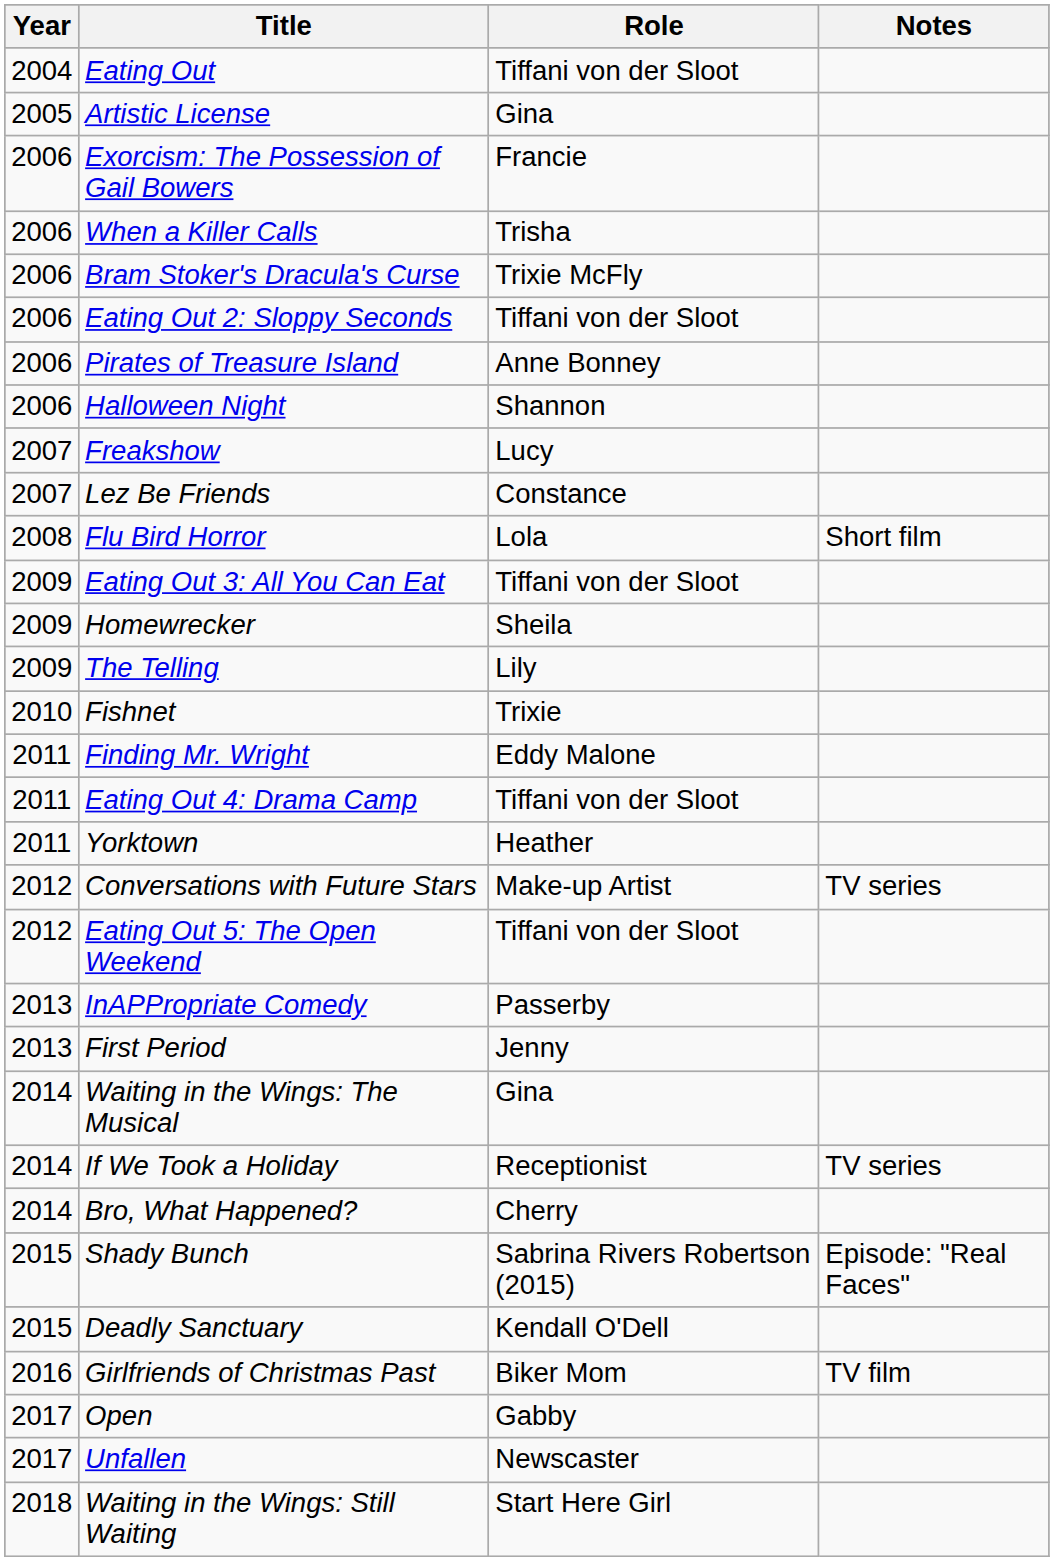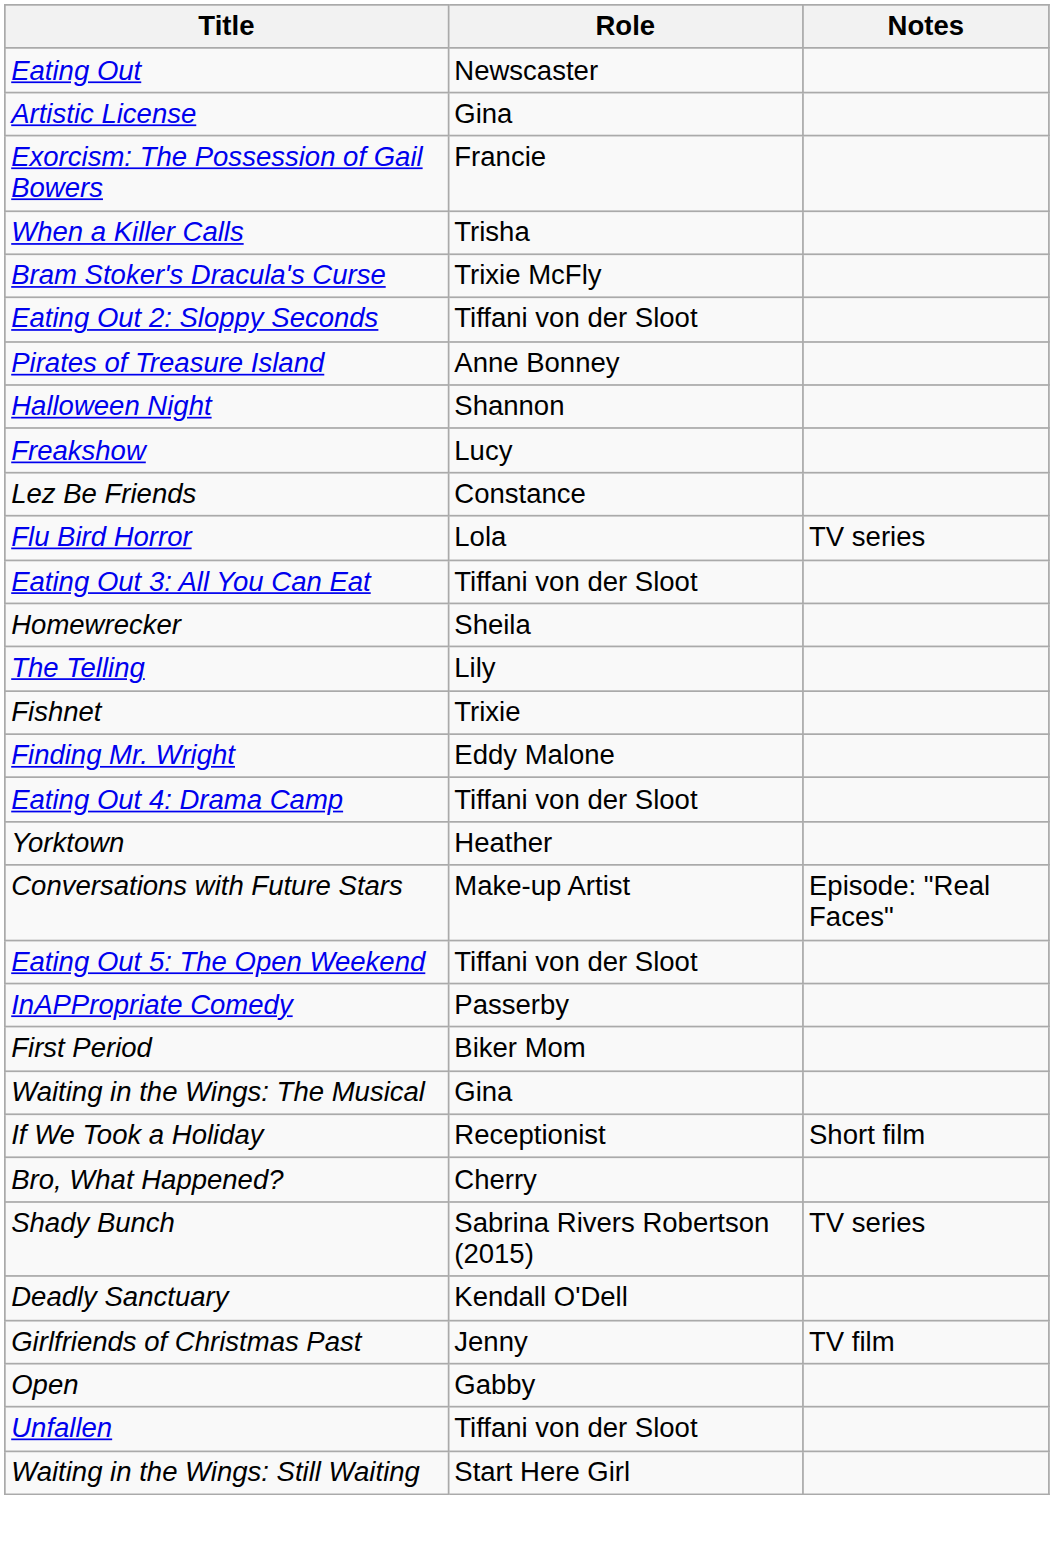 <table class="wikitable sortable">
 <tr>
-<th>Year</th>
 <th>Title</th>
 <th>Role</th>
 <th>Notes</th>
 </tr>
 <tr valign="top">
-<td align="center">2004</td>
 <td><em><a href='#'>Eating Out</a></em></td>
-<td>Tiffani von der Sloot</td>
+<td>Newscaster</td>
 <td></td>
 </tr>
 <tr valign="top">
-<td align="center">2005</td>
 <td><em><a href='#'>Artistic License</a></em></td>
 <td>Gina</td>
 <td></td>
 </tr>
 <tr valign="top">
-<td align="center">2006</td>
 <td><em><a href='#'>Exorcism: The Possession of Gail Bowers</a></em></td>
 <td>Francie</td>
 <td></td>
 </tr>
 <tr valign="top">
-<td align="center">2006</td>
 <td><em><a href='#'>When a Killer Calls</a></em></td>
 <td>Trisha</td>
 <td></td>
 </tr>
 <tr valign="top">
-<td align="center">2006</td>
 <td><em><a href='#'>Bram Stoker's Dracula's Curse</a></em></td>
 <td>Trixie McFly</td>
 <td></td>
 </tr>
 <tr valign="top">
-<td align="center">2006</td>
 <td><em><a href='#'>Eating Out 2: Sloppy Seconds</a></em></td>
 <td>Tiffani von der Sloot</td>
 <td></td>
 </tr>
 <tr valign="top">
-<td align="center">2006</td>
 <td><em><a href='#'>Pirates of Treasure Island</a></em></td>
 <td>Anne Bonney</td>
 <td></td>
 </tr>
 <tr valign="top">
-<td align="center">2006</td>
 <td><em><a href='#'>Halloween Night</a></em></td>
 <td>Shannon</td>
 <td></td>
 </tr>
 <tr valign="top">
-<td align="center">2007</td>
 <td><em><a href='#'>Freakshow</a></em></td>
 <td>Lucy</td>
 <td></td>
 </tr>
 <tr valign="top">
-<td align="center">2007</td>
 <td><em>Lez Be Friends</em></td>
 <td>Constance</td>
 <td></td>
 </tr>
 <tr valign="top">
-<td align="center">2008</td>
 <td><em><a href='#'>Flu Bird Horror</a></em></td>
 <td>Lola</td>
-<td>Short film</td>
+<td>TV series</td>
 </tr>
 <tr valign="top">
-<td align="center">2009</td>
 <td><em><a href='#'>Eating Out 3: All You Can Eat</a></em></td>
 <td>Tiffani von der Sloot</td>
 <td></td>
 </tr>
 <tr valign="top">
-<td align="center">2009</td>
 <td><em>Homewrecker</em></td>
 <td>Sheila</td>
 <td></td>
 </tr>
 <tr valign="top">
-<td align="center">2009</td>
 <td><em><a href='#'>The Telling</a></em></td>
 <td>Lily</td>
 <td></td>
 </tr>
 <tr valign="top">
-<td align="center">2010</td>
 <td><em>Fishnet</em></td>
 <td>Trixie</td>
 <td></td>
 </tr>
 <tr valign="top">
-<td align="center">2011</td>
 <td><em><a href='#'>Finding Mr. Wright</a></em></td>
 <td>Eddy Malone</td>
 <td></td>
 </tr>
 <tr valign="top">
-<td align="center">2011</td>
 <td><em><a href='#'>Eating Out 4: Drama Camp</a></em></td>
 <td>Tiffani von der Sloot</td>
 <td></td>
 </tr>
 <tr valign="top">
-<td align="center">2011</td>
 <td><em>Yorktown</em></td>
 <td>Heather</td>
 <td></td>
 </tr>
 <tr valign="top">
-<td align="center">2012</td>
 <td><em>Conversations with Future Stars</em></td>
 <td>Make-up Artist</td>
-<td>TV series</td>
+<td>Episode: "Real Faces"</td>
 </tr>
 <tr valign="top">
-<td align="center">2012</td>
 <td><em><a href='#'>Eating Out 5: The Open Weekend</a></em></td>
 <td>Tiffani von der Sloot</td>
 <td></td>
 </tr>
 <tr valign="top">
-<td align="center">2013</td>
 <td><em><a href='#'>InAPPropriate Comedy</a></em></td>
 <td>Passerby</td>
 <td></td>
 </tr>
 <tr valign="top">
-<td align="center">2013</td>
 <td><em>First Period</em></td>
-<td>Jenny</td>
+<td>Biker Mom</td>
 <td></td>
 </tr>
 <tr valign="top">
-<td align="center">2014</td>
 <td><em>Waiting in the Wings: The Musical</em></td>
 <td>Gina</td>
 <td></td>
 </tr>
 <tr valign="top">
-<td align="center">2014</td>
 <td><em>If We Took a Holiday</em></td>
 <td>Receptionist</td>
-<td>TV series</td>
+<td>Short film</td>
 </tr>
 <tr valign="top">
-<td align="center">2014</td>
 <td><em>Bro, What Happened?</em></td>
 <td>Cherry</td>
 <td></td>
 </tr>
 <tr valign="top">
-<td align="center">2015</td>
 <td><em>Shady Bunch</em></td>
 <td>Sabrina Rivers Robertson (2015)</td>
-<td>Episode: "Real Faces"</td>
+<td>TV series</td>
 </tr>
 <tr valign="top">
-<td align="center">2015</td>
 <td><em>Deadly Sanctuary</em></td>
 <td>Kendall O'Dell</td>
 <td></td>
 </tr>
 <tr valign="top">
-<td align="center">2016</td>
 <td><em>Girlfriends of Christmas Past</em></td>
-<td>Biker Mom</td>
+<td>Jenny</td>
 <td>TV film</td>
 </tr>
 <tr valign="top">
-<td align="center">2017</td>
 <td><em>Open</em></td>
 <td>Gabby</td>
 <td></td>
 </tr>
 <tr valign="top">
-<td align="center">2017</td>
 <td><em><a href='#'>Unfallen</a></em></td>
-<td>Newscaster</td>
+<td>Tiffani von der Sloot</td>
 <td></td>
 </tr>
 <tr valign="top">
-<td align="center">2018</td>
 <td><em>Waiting in the Wings: Still Waiting</em></td>
 <td>Start Here Girl</td>
 <td></td>
 </tr>
 </table>
